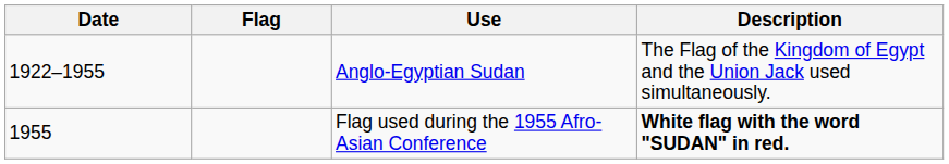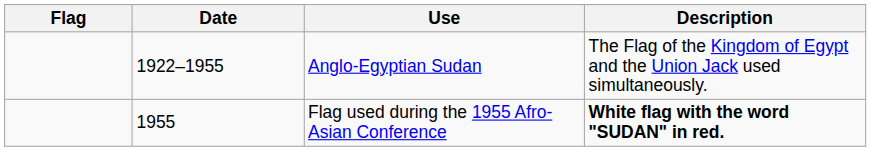 <table class="wikitable">
 <tr style="background:#efefef;">
+<th style="width:110px;">Flag</th>
 <th style="width:150px;">Date</th>
-<th style="width:110px;">Flag</th>
 <th style="width:250px;">Use</th>
 <th style="width:250px;">Description</th>
 </tr>
 <tr>
+<td></td>
 <td>1922–1955</td>
-<td></td>
 <td><a href='#'>Anglo-Egyptian Sudan</a></td>
 <td>The Flag of the <a href='#'>Kingdom of Egypt</a> and the <a href='#'>Union Jack</a> used simultaneously.</td>
 </tr>
 <tr>
+<td></td>
 <td>1955</td>
-<td></td>
 <td>Flag used during the <a href='#'>1955 Afro-Asian Conference</a></td>
 <td><strong>White flag with the word "SUDAN" in red.</strong></td>
 </tr>
 </table>
